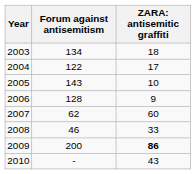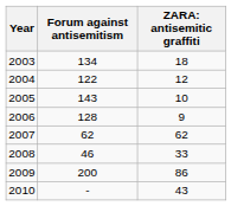 <table class="wikitable" style="float: right; text-align:center; width:300px">
 <tr>
 <th>Year</th>
 <th>Forum against antisemitism</th>
 <th>ZARA: antisemitic graffiti</th>
 </tr>
 <tr>
 <td>2003</td>
 <td>134</td>
 <td>18</td>
 </tr>
 <tr>
 <td>2004</td>
 <td>122</td>
-<td>17</td>
+<td>12</td>
 </tr>
 <tr>
 <td>2005</td>
 <td>143</td>
 <td>10</td>
 </tr>
 <tr>
 <td>2006</td>
 <td>128</td>
 <td>9</td>
 </tr>
 <tr>
 <td>2007</td>
 <td>62</td>
-<td>60</td>
+<td>62</td>
 </tr>
 <tr>
 <td>2008</td>
 <td>46</td>
 <td>33</td>
 </tr>
 <tr>
 <td>2009</td>
 <td>200</td>
-<td><strong>86</strong></td>
+<td>86</td>
 </tr>
 <tr>
 <td>2010</td>
 <td>-</td>
 <td>43</td>
 </tr>
 </table>
